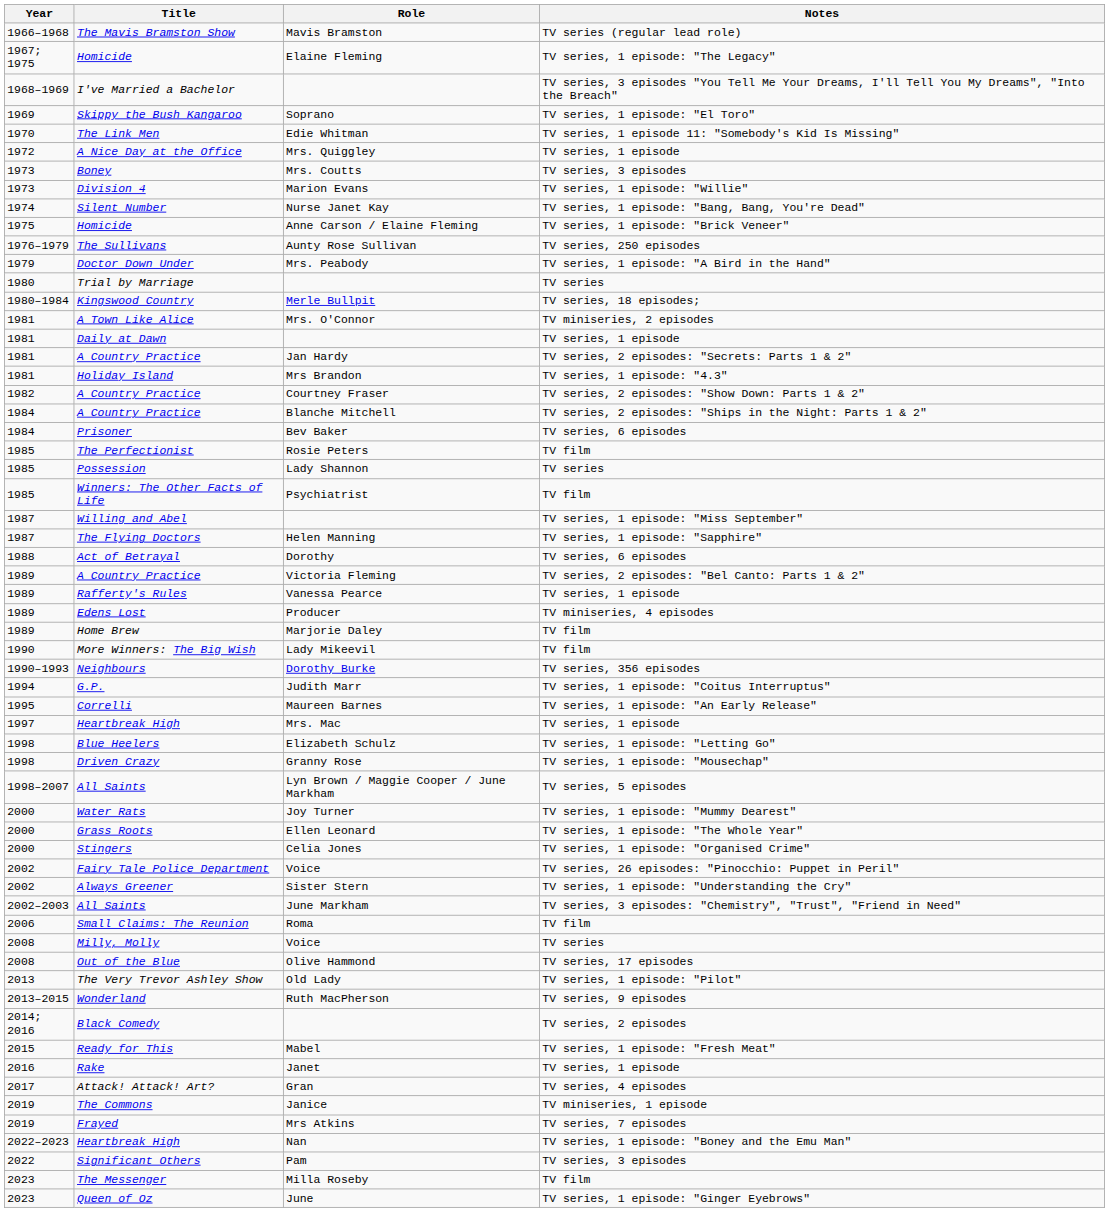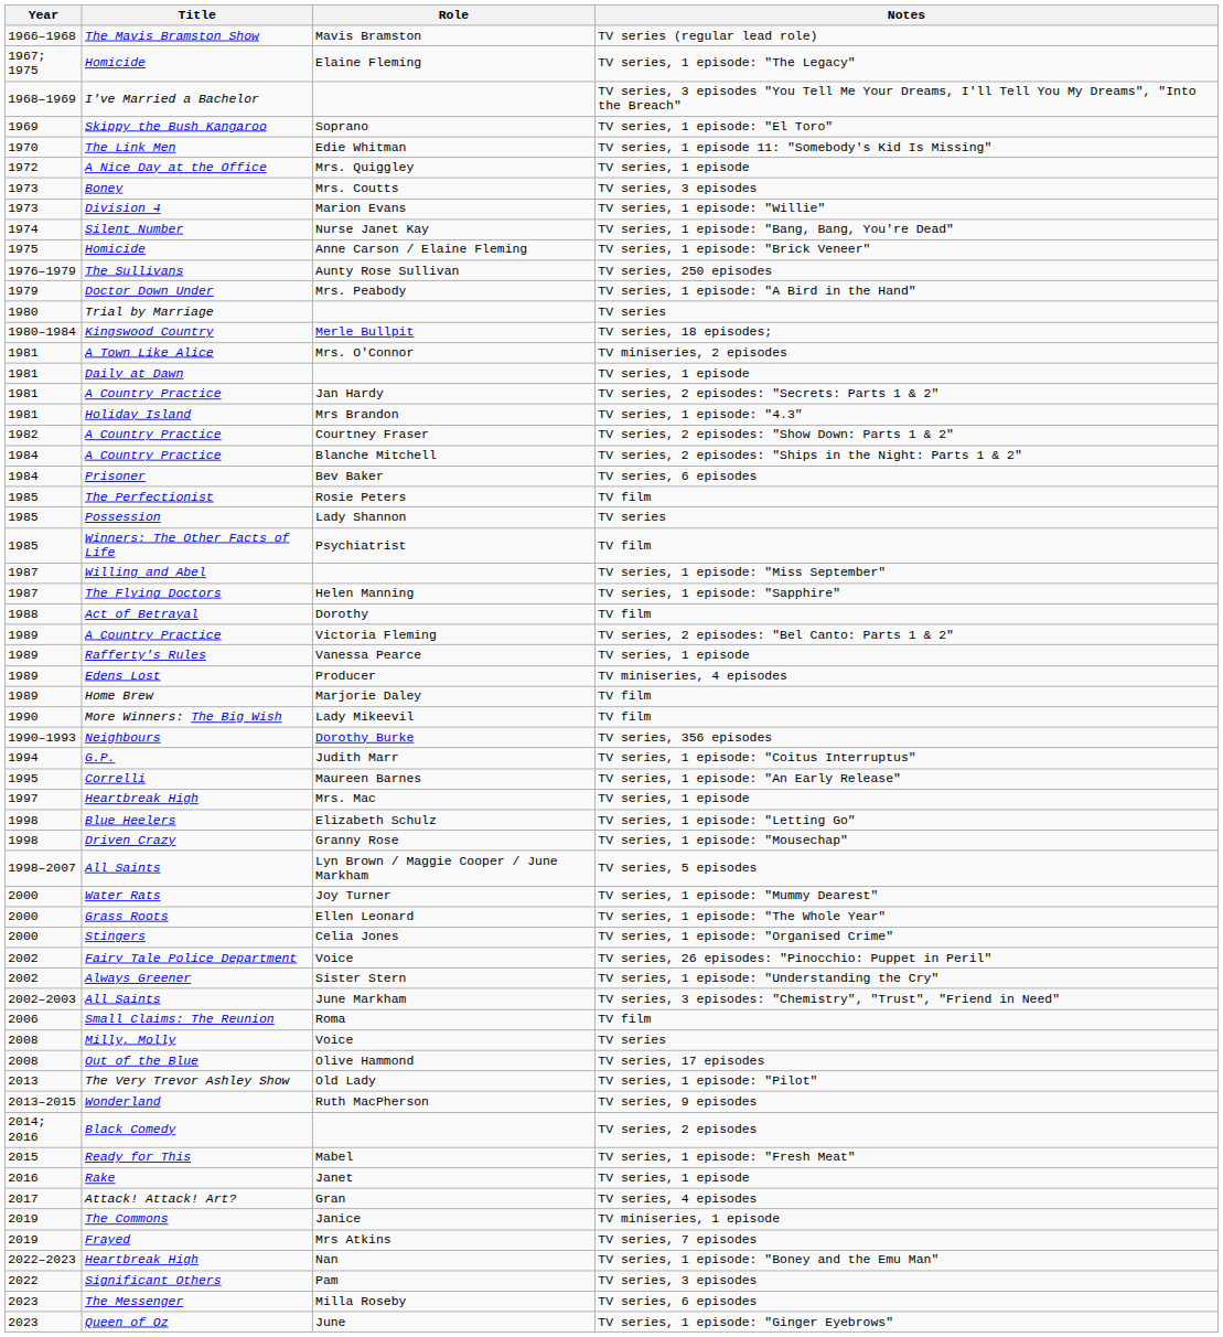 <table class="wikitable sortable">
 <tr>
 <th>Year</th>
 <th>Title</th>
 <th>Role</th>
 <th class="unsortable">Notes</th>
 </tr>
 <tr>
 <td>1966–1968</td>
 <td><em><a href='#'>The Mavis Bramston Show</a></em></td>
 <td>Mavis Bramston</td>
 <td>TV series (regular lead role)</td>
 </tr>
 <tr>
 <td>1967; 1975</td>
 <td><em><a href='#'>Homicide</a></em></td>
 <td>Elaine Fleming</td>
 <td>TV series, 1 episode: "The Legacy"</td>
 </tr>
 <tr>
 <td>1968–1969</td>
 <td><em>I've Married a Bachelor</em></td>
 <td></td>
 <td>TV series, 3 episodes "You Tell Me Your Dreams, I'll Tell You My Dreams", "Into the Breach"</td>
 </tr>
 <tr>
 <td>1969</td>
 <td><em><a href='#'>Skippy the Bush Kangaroo</a></em></td>
 <td>Soprano</td>
 <td>TV series, 1 episode: "El Toro"</td>
 </tr>
 <tr>
 <td>1970</td>
 <td><em><a href='#'>The Link Men</a></em></td>
 <td>Edie Whitman</td>
 <td>TV series, 1 episode 11: "Somebody's Kid Is Missing"</td>
 </tr>
 <tr>
 <td>1972</td>
 <td><em><a href='#'>A Nice Day at the Office</a></em></td>
 <td>Mrs. Quiggley</td>
 <td>TV series, 1 episode</td>
 </tr>
 <tr>
 <td>1973</td>
 <td><em><a href='#'>Boney</a></em></td>
 <td>Mrs. Coutts</td>
 <td>TV series, 3 episodes</td>
 </tr>
 <tr>
 <td>1973</td>
 <td><em><a href='#'>Division 4</a></em></td>
 <td>Marion Evans</td>
 <td>TV series, 1 episode: "Willie"</td>
 </tr>
 <tr>
 <td>1974</td>
 <td><em><a href='#'>Silent Number</a></em></td>
 <td>Nurse Janet Kay</td>
 <td>TV series, 1 episode: "Bang, Bang, You're Dead"</td>
 </tr>
 <tr>
 <td>1975</td>
 <td><em><a href='#'>Homicide</a></em></td>
 <td>Anne Carson / Elaine Fleming</td>
 <td>TV series, 1 episode: "Brick Veneer"</td>
 </tr>
 <tr>
 <td>1976–1979</td>
 <td><em><a href='#'>The Sullivans</a></em></td>
 <td>Aunty Rose Sullivan</td>
 <td>TV series, 250 episodes</td>
 </tr>
 <tr>
 <td>1979</td>
 <td><em><a href='#'>Doctor Down Under</a></em></td>
 <td>Mrs. Peabody</td>
 <td>TV series, 1 episode: "A Bird in the Hand"</td>
 </tr>
 <tr>
 <td>1980</td>
 <td><em>Trial by Marriage</em></td>
 <td></td>
 <td>TV series</td>
 </tr>
 <tr>
 <td>1980–1984</td>
 <td><em><a href='#'>Kingswood Country</a></em></td>
 <td><a href='#'>Merle Bullpit</a></td>
 <td>TV series, 18 episodes;</td>
 </tr>
 <tr>
 <td>1981</td>
 <td><em><a href='#'>A Town Like Alice</a></em></td>
 <td>Mrs. O'Connor</td>
 <td>TV miniseries, 2 episodes</td>
 </tr>
 <tr>
 <td>1981</td>
 <td><em><a href='#'>Daily at Dawn</a></em></td>
 <td></td>
 <td>TV series, 1 episode</td>
 </tr>
 <tr>
 <td>1981</td>
 <td><em><a href='#'>A Country Practice</a></em></td>
 <td>Jan Hardy</td>
 <td>TV series, 2 episodes: "Secrets: Parts 1 & 2"</td>
 </tr>
 <tr>
 <td>1981</td>
 <td><em><a href='#'>Holiday Island</a></em></td>
 <td>Mrs Brandon</td>
 <td>TV series, 1 episode: "4.3"</td>
 </tr>
 <tr>
 <td>1982</td>
 <td><em><a href='#'>A Country Practice</a></em></td>
 <td>Courtney Fraser</td>
 <td>TV series, 2 episodes: "Show Down: Parts 1 & 2"</td>
 </tr>
 <tr>
 <td>1984</td>
 <td><em><a href='#'>A Country Practice</a></em></td>
 <td>Blanche Mitchell</td>
 <td>TV series, 2 episodes: "Ships in the Night: Parts 1 & 2"</td>
 </tr>
 <tr>
 <td>1984</td>
 <td><em><a href='#'>Prisoner</a></em></td>
 <td>Bev Baker</td>
 <td>TV series, 6 episodes</td>
 </tr>
 <tr>
 <td>1985</td>
 <td><em><a href='#'>The Perfectionist</a></em></td>
 <td>Rosie Peters</td>
 <td>TV film</td>
 </tr>
 <tr>
 <td>1985</td>
 <td><em><a href='#'>Possession</a></em></td>
 <td>Lady Shannon</td>
 <td>TV series</td>
 </tr>
 <tr>
 <td>1985</td>
 <td><em><a href='#'>Winners: The Other Facts of Life</a></em></td>
 <td>Psychiatrist</td>
 <td>TV film</td>
 </tr>
 <tr>
 <td>1987</td>
 <td><em><a href='#'>Willing and Abel</a></em></td>
 <td></td>
 <td>TV series, 1 episode: "Miss September"</td>
 </tr>
 <tr>
 <td>1987</td>
 <td><em><a href='#'>The Flying Doctors</a></em></td>
 <td>Helen Manning</td>
 <td>TV series, 1 episode: "Sapphire"</td>
 </tr>
 <tr>
 <td>1988</td>
 <td><em><a href='#'>Act of Betrayal</a></em></td>
 <td>Dorothy</td>
-<td>TV series, 6 episodes</td>
+<td>TV film</td>
 </tr>
 <tr>
 <td>1989</td>
 <td><em><a href='#'>A Country Practice</a></em></td>
 <td>Victoria Fleming</td>
 <td>TV series, 2 episodes: "Bel Canto: Parts 1 & 2"</td>
 </tr>
 <tr>
 <td>1989</td>
 <td><em><a href='#'>Rafferty's Rules</a></em></td>
 <td>Vanessa Pearce</td>
 <td>TV series, 1 episode</td>
 </tr>
 <tr>
 <td>1989</td>
 <td><em><a href='#'>Edens Lost</a></em></td>
 <td>Producer</td>
 <td>TV miniseries, 4 episodes</td>
 </tr>
 <tr>
 <td>1989</td>
 <td><em>Home Brew</em></td>
 <td>Marjorie Daley</td>
 <td>TV film</td>
 </tr>
 <tr>
 <td>1990</td>
 <td><em>More Winners: <a href='#'>The Big Wish</a></em></td>
 <td>Lady Mikeevil</td>
 <td>TV film</td>
 </tr>
 <tr>
 <td>1990–1993</td>
 <td><em><a href='#'>Neighbours</a></em></td>
 <td><a href='#'>Dorothy Burke</a></td>
 <td>TV series, 356 episodes</td>
 </tr>
 <tr>
 <td>1994</td>
 <td><em><a href='#'>G.P.</a></em></td>
 <td>Judith Marr</td>
 <td>TV series, 1 episode: "Coitus Interruptus"</td>
 </tr>
 <tr>
 <td>1995</td>
 <td><em><a href='#'>Correlli</a></em></td>
 <td>Maureen Barnes</td>
 <td>TV series, 1 episode: "An Early Release"</td>
 </tr>
 <tr>
 <td>1997</td>
 <td><em><a href='#'>Heartbreak High</a></em></td>
 <td>Mrs. Mac</td>
 <td>TV series, 1 episode</td>
 </tr>
 <tr>
 <td>1998</td>
 <td><em><a href='#'>Blue Heelers</a></em></td>
 <td>Elizabeth Schulz</td>
 <td>TV series, 1 episode: "Letting Go"</td>
 </tr>
 <tr>
 <td>1998</td>
 <td><em><a href='#'>Driven Crazy</a></em></td>
 <td>Granny Rose</td>
 <td>TV series, 1 episode: "Mousechap"</td>
 </tr>
 <tr>
 <td>1998–2007</td>
 <td><em><a href='#'>All Saints</a></em></td>
 <td>Lyn Brown / Maggie Cooper / June Markham</td>
 <td>TV series, 5 episodes</td>
 </tr>
 <tr>
 <td>2000</td>
 <td><em><a href='#'>Water Rats</a></em></td>
 <td>Joy Turner</td>
 <td>TV series, 1 episode: "Mummy Dearest"</td>
 </tr>
 <tr>
 <td>2000</td>
 <td><em><a href='#'>Grass Roots</a></em></td>
 <td>Ellen Leonard</td>
 <td>TV series, 1 episode: "The Whole Year"</td>
 </tr>
 <tr>
 <td>2000</td>
 <td><em><a href='#'>Stingers</a></em></td>
 <td>Celia Jones</td>
 <td>TV series, 1 episode: "Organised Crime"</td>
 </tr>
 <tr>
 <td>2002</td>
 <td><em><a href='#'>Fairy Tale Police Department</a></em></td>
 <td>Voice</td>
 <td>TV series, 26 episodes: "Pinocchio: Puppet in Peril"</td>
 </tr>
 <tr>
 <td>2002</td>
 <td><em><a href='#'>Always Greener</a></em></td>
 <td>Sister Stern</td>
 <td>TV series, 1 episode: "Understanding the Cry"</td>
 </tr>
 <tr>
 <td>2002–2003</td>
 <td><em><a href='#'>All Saints</a></em></td>
 <td>June Markham</td>
 <td>TV series, 3 episodes: "Chemistry", "Trust", "Friend in Need"</td>
 </tr>
 <tr>
 <td>2006</td>
 <td><em><a href='#'>Small Claims: The Reunion</a></em></td>
 <td>Roma</td>
 <td>TV film</td>
 </tr>
 <tr>
 <td>2008</td>
 <td><em><a href='#'>Milly, Molly</a></em></td>
 <td>Voice</td>
 <td>TV series</td>
 </tr>
 <tr>
 <td>2008</td>
 <td><em><a href='#'>Out of the Blue</a></em></td>
 <td>Olive Hammond</td>
 <td>TV series, 17 episodes</td>
 </tr>
 <tr>
 <td>2013</td>
 <td><em>The Very Trevor Ashley Show</em></td>
 <td>Old Lady</td>
 <td>TV series, 1 episode: "Pilot"</td>
 </tr>
 <tr>
 <td>2013–2015</td>
 <td><em><a href='#'>Wonderland</a></em></td>
 <td>Ruth MacPherson</td>
 <td>TV series, 9 episodes</td>
 </tr>
 <tr>
 <td>2014; 2016</td>
 <td><em><a href='#'>Black Comedy</a></em></td>
 <td></td>
 <td>TV series, 2 episodes</td>
 </tr>
 <tr>
 <td>2015</td>
 <td><em><a href='#'>Ready for This</a></em></td>
 <td>Mabel</td>
 <td>TV series, 1 episode: "Fresh Meat"</td>
 </tr>
 <tr>
 <td>2016</td>
 <td><em><a href='#'>Rake</a></em></td>
 <td>Janet</td>
 <td>TV series, 1 episode</td>
 </tr>
 <tr>
 <td>2017</td>
 <td><em>Attack! Attack! Art?</em></td>
 <td>Gran</td>
 <td>TV series, 4 episodes</td>
 </tr>
 <tr>
 <td>2019</td>
 <td><em><a href='#'>The Commons</a></em></td>
 <td>Janice</td>
 <td>TV miniseries, 1 episode</td>
 </tr>
 <tr>
 <td>2019</td>
 <td><em><a href='#'>Frayed</a></em></td>
 <td>Mrs Atkins</td>
 <td>TV series, 7 episodes</td>
 </tr>
 <tr>
 <td>2022–2023</td>
 <td><em><a href='#'>Heartbreak High</a></em></td>
 <td>Nan</td>
 <td>TV series, 1 episode: "Boney and the Emu Man"</td>
 </tr>
 <tr>
 <td>2022</td>
 <td><em><a href='#'>Significant Others</a></em></td>
 <td>Pam</td>
 <td>TV series, 3 episodes</td>
 </tr>
 <tr>
 <td>2023</td>
 <td><em><a href='#'>The Messenger</a></em></td>
 <td>Milla Roseby</td>
-<td>TV film</td>
+<td>TV series, 6 episodes</td>
 </tr>
 <tr>
 <td>2023</td>
 <td><em><a href='#'>Queen of Oz</a></em></td>
 <td>June</td>
 <td>TV series, 1 episode: "Ginger Eyebrows"</td>
 </tr>
 </table>
